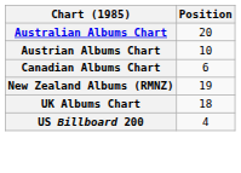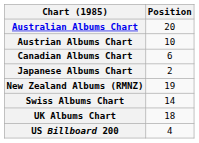 <table class="wikitable plainrowheaders sortable" style="text-align:center;">
 <tr>
 <th>Chart (1985)</th>
 <th>Position</th>
 </tr>
 <tr>
 <th scope="row"><a href='#'>Australian Albums Chart</a></th>
 <td>20</td>
 </tr>
 <tr>
 <th scope="row">Austrian Albums Chart</th>
 <td>10</td>
 </tr>
 <tr>
 <th scope="row">Canadian Albums Chart</th>
 <td>6</td>
 </tr>
 <tr>
+<th scope="row">Japanese Albums Chart</th>
+<td>2</td>
+</tr>
+<tr>
 <th scope="row">New Zealand Albums (RMNZ)</th>
 <td>19</td>
+</tr>
+<tr>
+<th scope="row">Swiss Albums Chart</th>
+<td>14</td>
 </tr>
 <tr>
 <th scope="row">UK Albums Chart</th>
 <td>18</td>
 </tr>
 <tr>
 <th scope="row">US <em>Billboard</em> 200</th>
 <td>4</td>
 </tr>
 </table>
